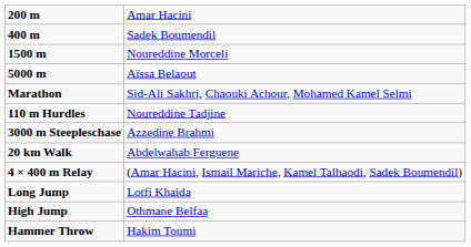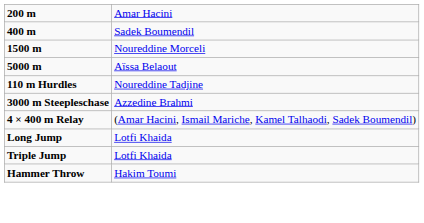 <table class="wikitable">
 <tr>
 <td><strong>200 m</strong></td>
 <td><a href='#'>Amar Hacini</a></td>
 </tr>
 <tr>
 <td><strong>400 m</strong></td>
 <td><a href='#'>Sadek Boumendil</a></td>
 </tr>
 <tr>
 <td><strong>1500 m</strong></td>
 <td><a href='#'>Noureddine Morceli</a></td>
 </tr>
 <tr>
 <td><strong>5000 m</strong></td>
 <td><a href='#'>Aïssa Belaout</a></td>
 </tr>
 <tr>
-<td><strong>Marathon</strong></td>
-<td><a href='#'>Sid-Ali Sakhri</a>, <a href='#'>Chaouki Achour</a>, <a href='#'>Mohamed Kamel Selmi</a></td>
-</tr>
-<tr>
 <td><strong>110 m Hurdles</strong></td>
 <td><a href='#'>Noureddine Tadjine</a></td>
 </tr>
 <tr>
 <td><strong>3000 m Steepleschase</strong></td>
 <td><a href='#'>Azzedine Brahmi</a></td>
-</tr>
-<tr>
-<td><strong>20 km Walk</strong></td>
-<td><a href='#'>Abdelwahab Ferguene</a></td>
 </tr>
 <tr>
 <td><strong>4 × 400 m Relay</strong></td>
 <td>(<a href='#'>Amar Hacini</a>, <a href='#'>Ismail Mariche</a>, <a href='#'>Kamel Talhaodi</a>, <a href='#'>Sadek Boumendil</a>)</td>
 </tr>
 <tr>
 <td><strong>Long Jump</strong></td>
 <td><a href='#'>Lotfi Khaida</a></td>
 </tr>
 <tr>
-<td><strong>High Jump</strong></td>
-<td><a href='#'>Othmane Belfaa</a></td>
+<td><strong>Triple Jump</strong></td>
+<td><a href='#'>Lotfi Khaida</a></td>
 </tr>
 <tr>
 <td><strong>Hammer Throw</strong></td>
 <td><a href='#'>Hakim Toumi</a></td>
 </tr>
 </table>
